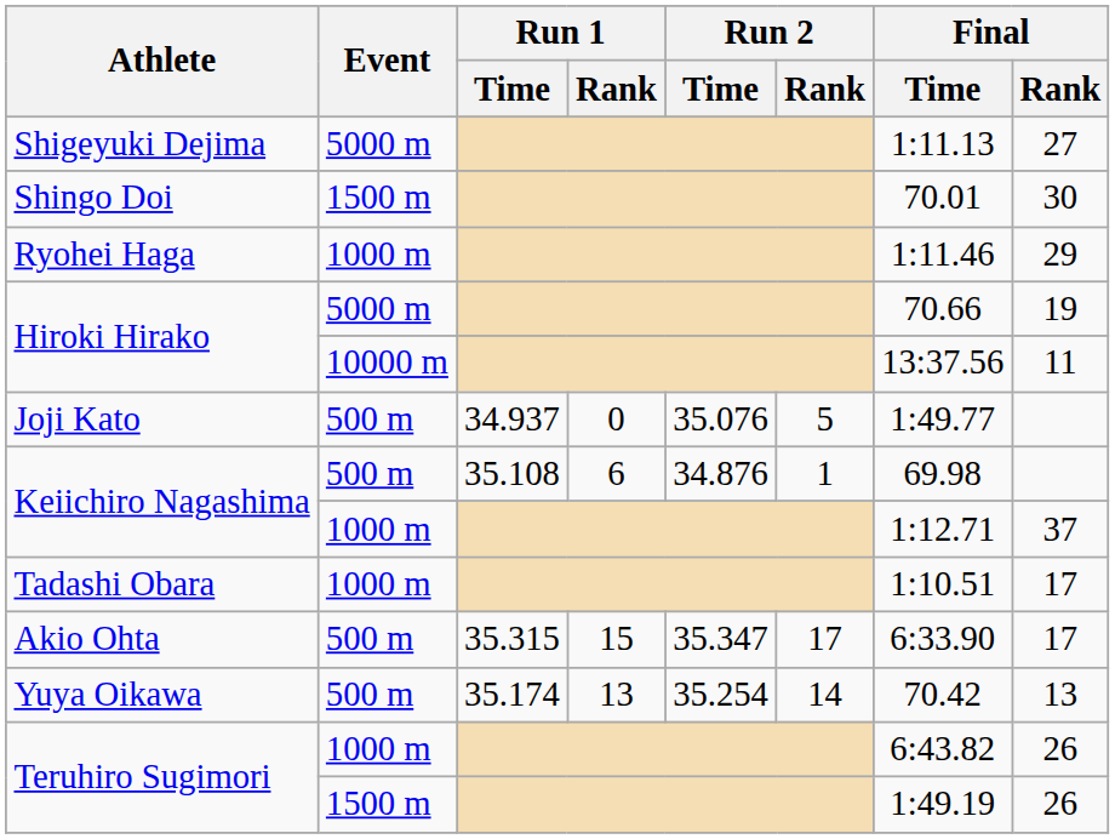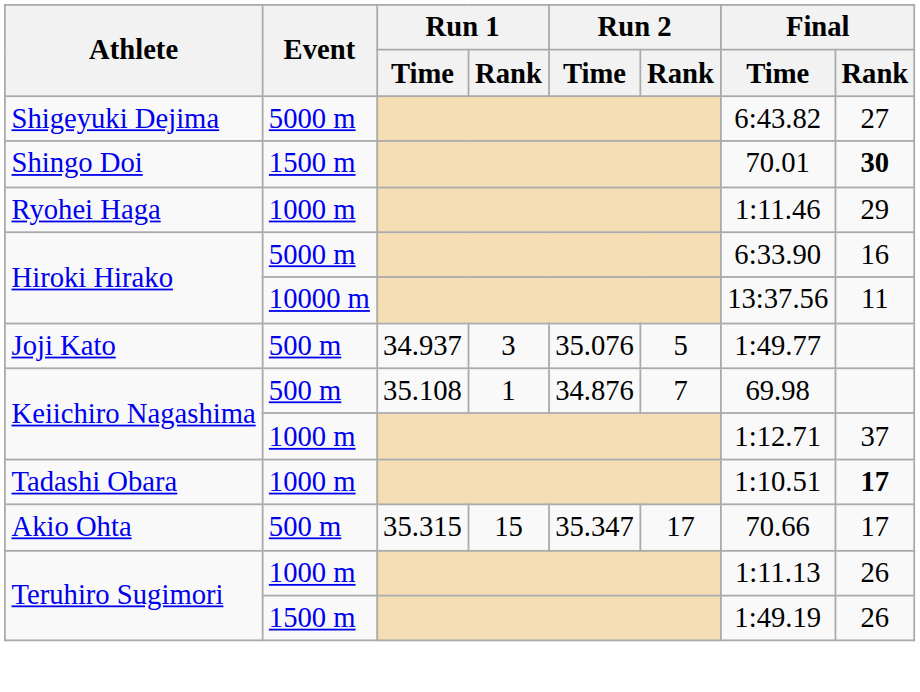 <table class="wikitable">
 <tr>
 <th rowspan="2">Athlete</th>
 <th rowspan="2">Event</th>
 <th colspan="2">Run 1</th>
 <th colspan="2">Run 2</th>
 <th colspan="2">Final</th>
 </tr>
 <tr>
 <th>Time</th>
 <th>Rank</th>
 <th>Time</th>
 <th>Rank</th>
 <th>Time</th>
 <th>Rank</th>
 </tr>
 <tr>
 <td><a href='#'>Shigeyuki Dejima</a></td>
 <td><a href='#'>5000 m</a></td>
 <td align=center colspan=4 bgcolor=wheat></td>
-<td align=center>1:11.13</td>
+<td align=center>6:43.82</td>
 <td align=center>27</td>
 </tr>
 <tr>
 <td><a href='#'>Shingo Doi</a></td>
 <td><a href='#'>1500 m</a></td>
 <td align=center colspan=4 bgcolor=wheat></td>
 <td align=center>70.01</td>
-<td align=center>30</td>
+<td align=center><strong>30</strong></td>
 </tr>
 <tr>
 <td><a href='#'>Ryohei Haga</a></td>
 <td><a href='#'>1000 m</a></td>
 <td align=center colspan=4 bgcolor=wheat></td>
 <td align=center>1:11.46</td>
 <td align=center>29</td>
 </tr>
 <tr>
 <td rowspan=2><a href='#'>Hiroki Hirako</a></td>
 <td><a href='#'>5000 m</a></td>
 <td align=center colspan=4 bgcolor=wheat></td>
-<td align=center>70.66</td>
-<td align=center>19</td>
+<td align=center>6:33.90</td>
+<td align=center>16</td>
 </tr>
 <tr>
 <td><a href='#'>10000 m</a></td>
 <td align=center colspan=4 bgcolor=wheat></td>
 <td align=center>13:37.56</td>
 <td align=center>11</td>
 </tr>
 <tr>
 <td><a href='#'>Joji Kato</a></td>
 <td><a href='#'>500 m</a></td>
 <td align=center>34.937</td>
-<td align=center>0</td>
+<td align=center>3</td>
 <td align=center>35.076</td>
 <td align=center>5</td>
 <td align=center>1:49.77</td>
 <td align=center></td>
 </tr>
 <tr>
 <td rowspan=2><a href='#'>Keiichiro Nagashima</a></td>
 <td><a href='#'>500 m</a></td>
 <td align=center>35.108</td>
-<td align=center>6</td>
+<td align=center>1</td>
 <td align=center>34.876</td>
-<td align=center>1</td>
+<td align=center>7</td>
 <td align=center>69.98</td>
 <td align=center></td>
 </tr>
 <tr>
 <td><a href='#'>1000 m</a></td>
 <td align=center colspan=4 bgcolor=wheat></td>
 <td align=center>1:12.71</td>
 <td align=center>37</td>
 </tr>
 <tr>
 <td><a href='#'>Tadashi Obara</a></td>
 <td><a href='#'>1000 m</a></td>
 <td align=center colspan=4 bgcolor=wheat></td>
 <td align=center>1:10.51</td>
-<td align=center>17</td>
+<td align=center><strong>17</strong></td>
 </tr>
 <tr>
 <td><a href='#'>Akio Ohta</a></td>
 <td><a href='#'>500 m</a></td>
 <td align=center>35.315</td>
 <td align=center>15</td>
 <td align=center>35.347</td>
 <td align=center>17</td>
-<td align=center>6:33.90</td>
+<td align=center>70.66</td>
 <td align=center>17</td>
-</tr>
-<tr>
-<td><a href='#'>Yuya Oikawa</a></td>
-<td><a href='#'>500 m</a></td>
-<td align=center>35.174</td>
-<td align=center>13</td>
-<td align=center>35.254</td>
-<td align=center>14</td>
-<td align=center>70.42</td>
-<td align=center>13</td>
 </tr>
 <tr>
 <td rowspan=2><a href='#'>Teruhiro Sugimori</a></td>
 <td><a href='#'>1000 m</a></td>
 <td align=center colspan=4 bgcolor=wheat></td>
-<td align=center>6:43.82</td>
+<td align=center>1:11.13</td>
 <td align=center>26</td>
 </tr>
 <tr>
 <td><a href='#'>1500 m</a></td>
 <td align=center colspan=4 bgcolor=wheat></td>
 <td align=center>1:49.19</td>
 <td align=center>26</td>
 </tr>
 </table>
